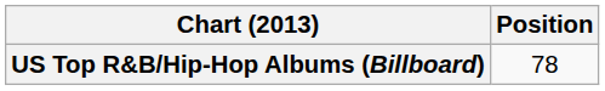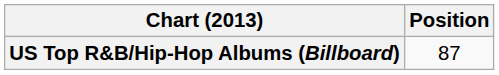 <table class="wikitable sortable plainrowheaders">
 <tr>
 <th scope="col">Chart (2013)</th>
 <th scope="col">Position</th>
 </tr>
 <tr>
 <th scope="row">US Top R&B/Hip-Hop Albums (<em>Billboard</em>)</th>
-<td align="center">78</td>
+<td align="center">87</td>
 </tr>
 </table>
